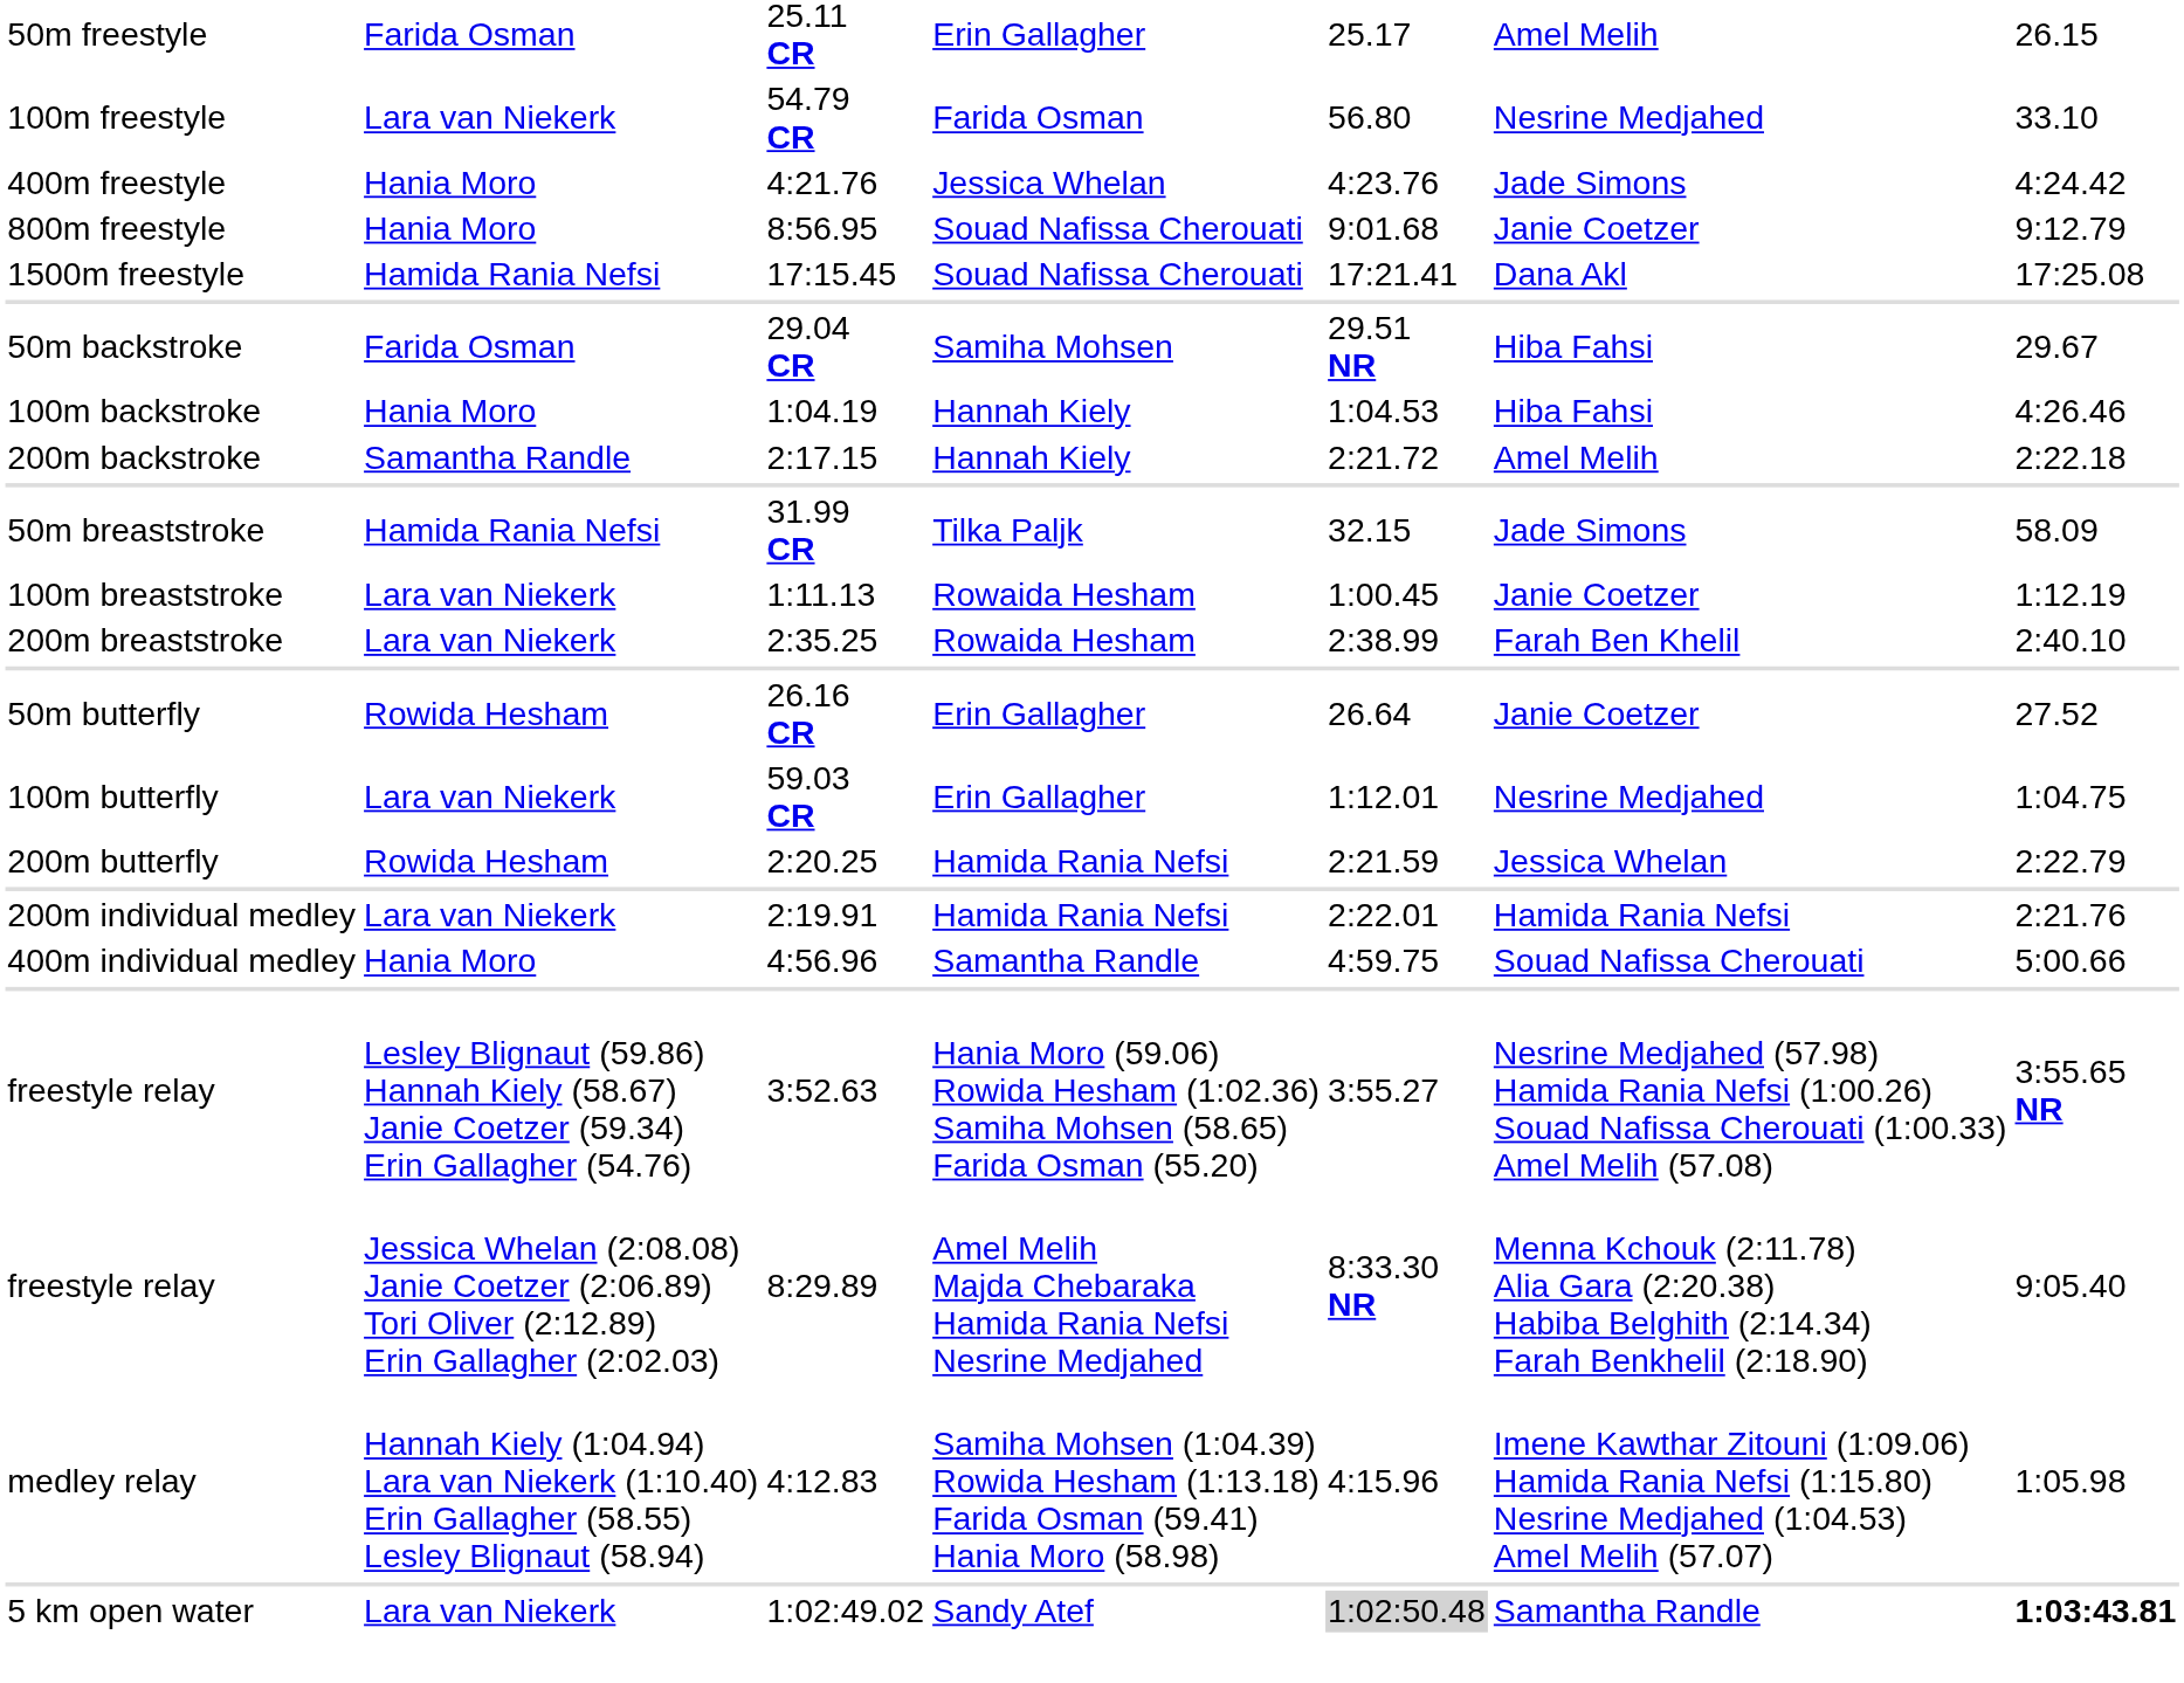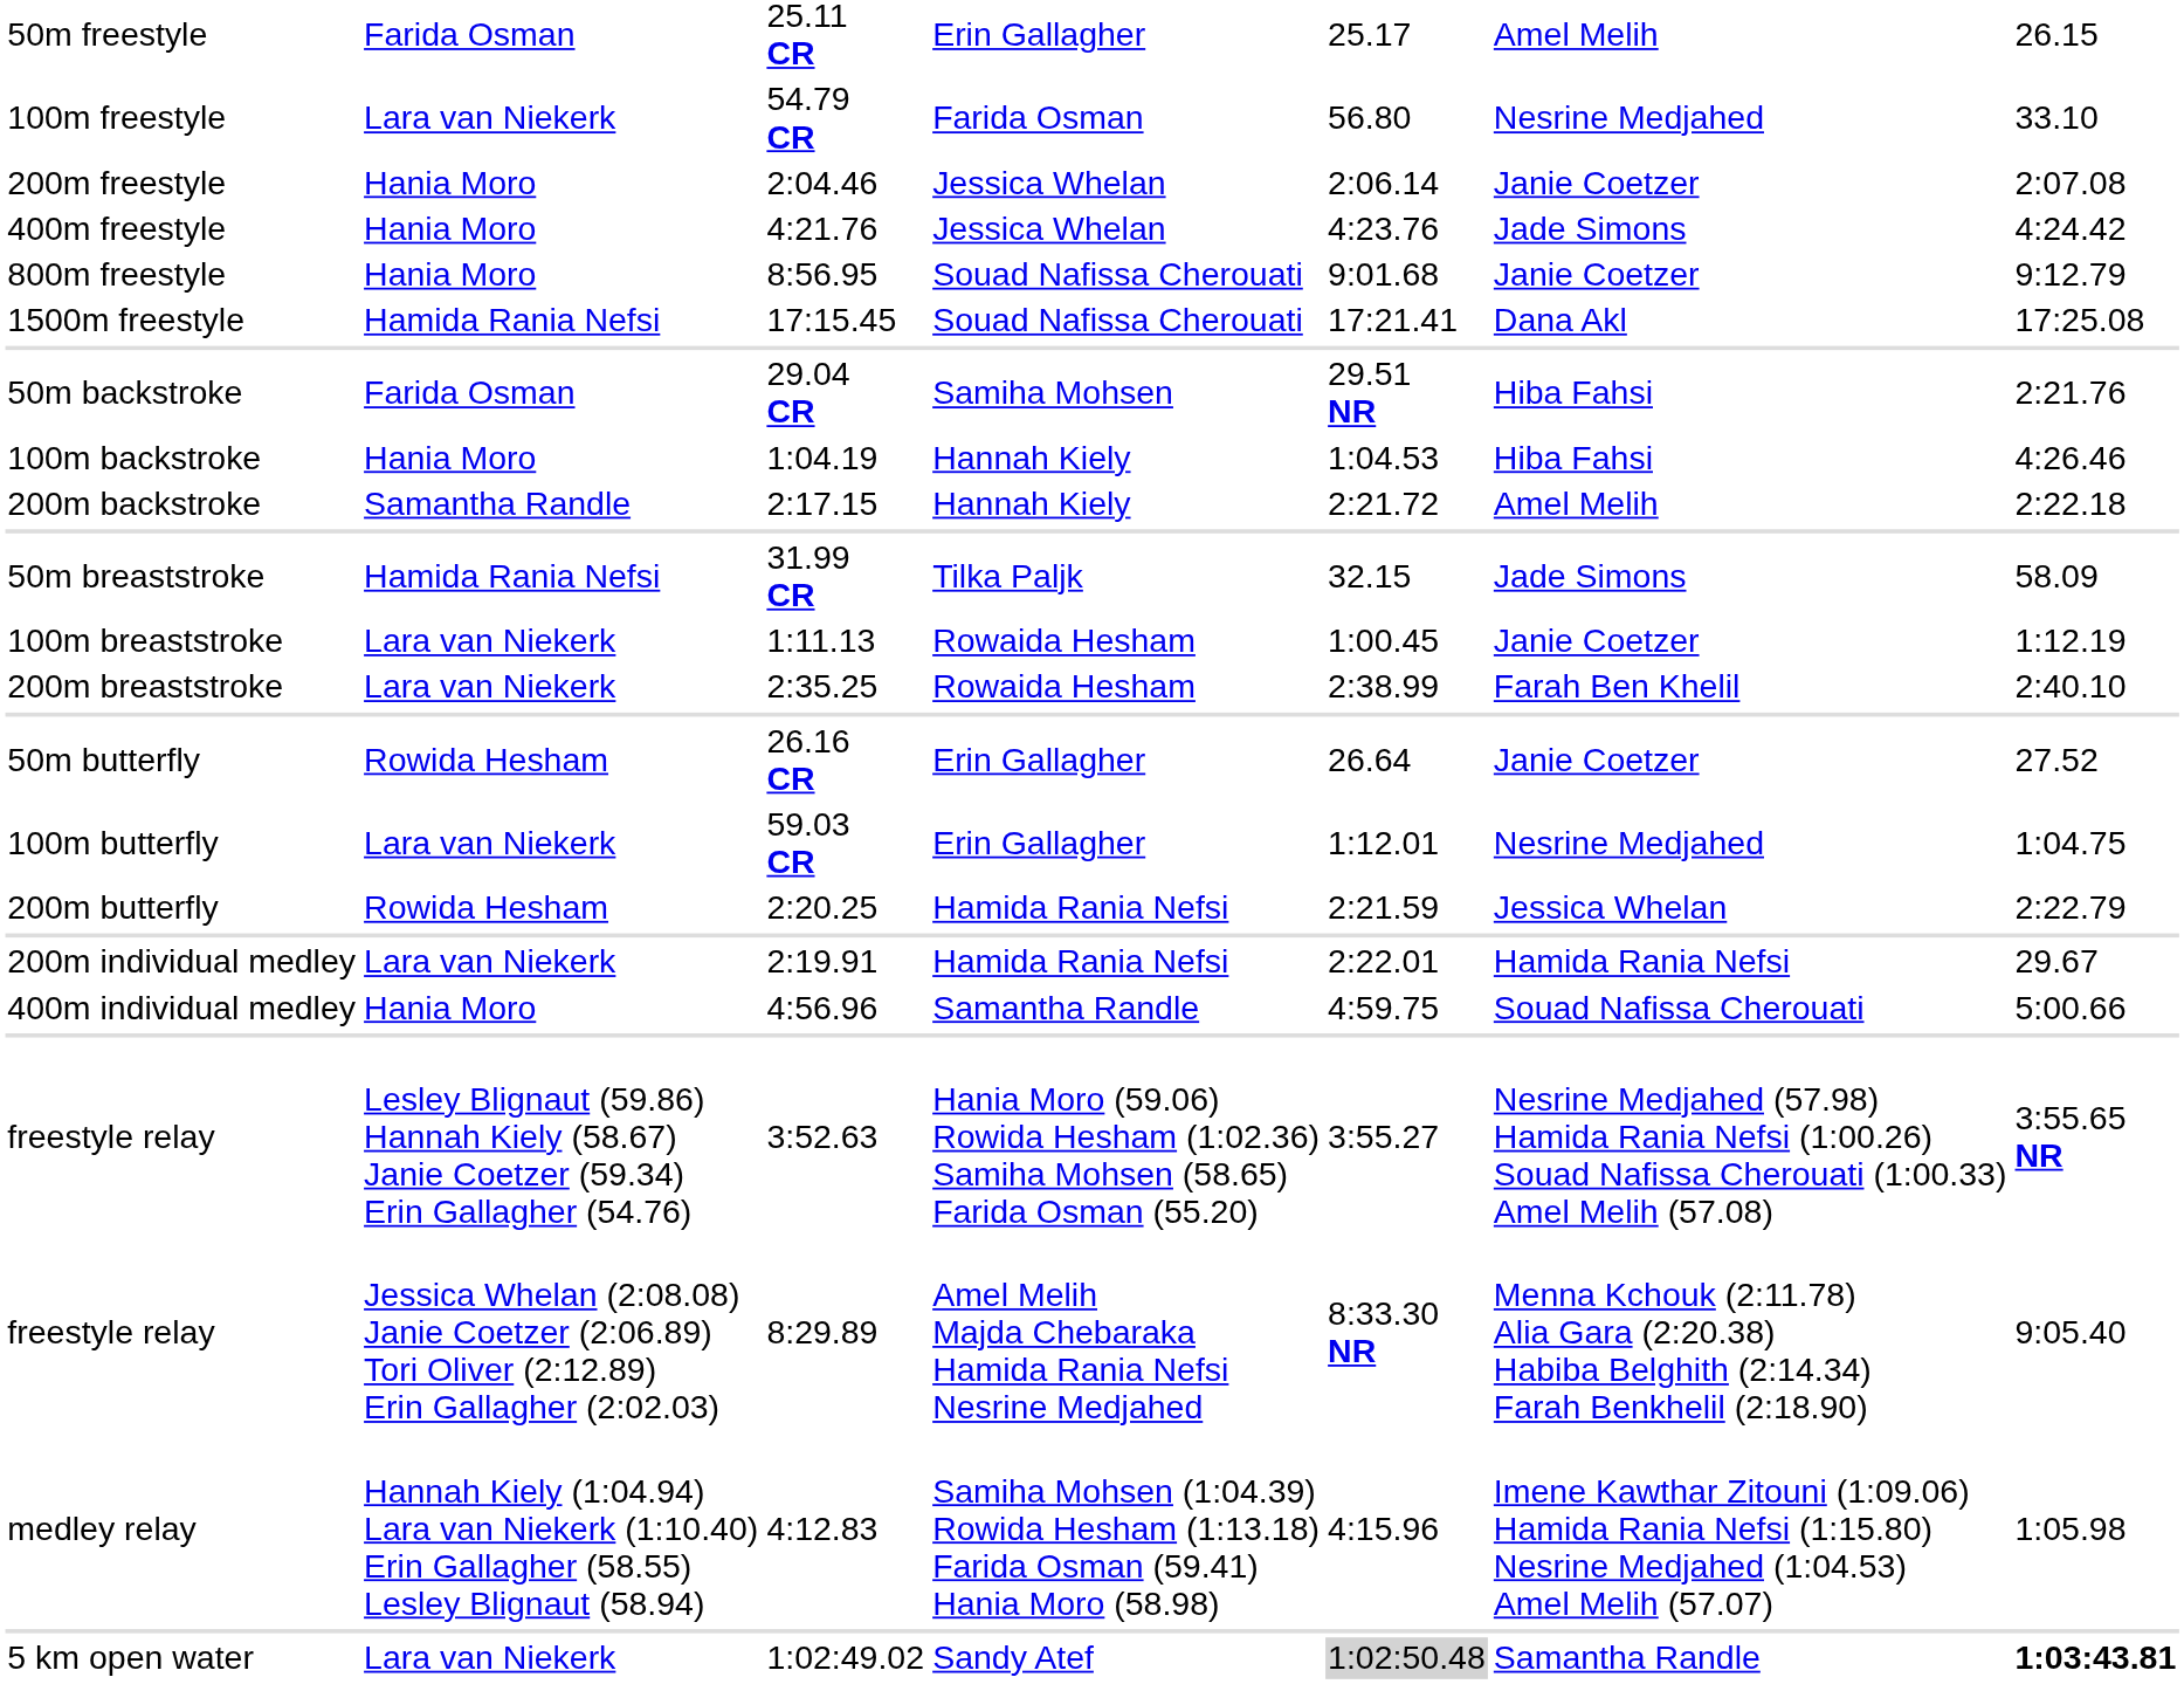 <table>
 <tr>
 <td>50m freestyle</td>
 <td><a href='#'>Farida Osman</a><br></td>
 <td>25.11<br><strong><a href='#'>CR</a></strong></td>
 <td><a href='#'>Erin Gallagher</a><br></td>
 <td>25.17</td>
 <td><a href='#'>Amel Melih</a><br></td>
 <td>26.15</td>
 </tr>
 <tr>
 <td>100m freestyle</td>
 <td><a href='#'>Lara van Niekerk</a><br></td>
 <td>54.79<br><strong><a href='#'>CR</a></strong></td>
 <td><a href='#'>Farida Osman</a><br></td>
 <td>56.80</td>
 <td><a href='#'>Nesrine Medjahed</a><br></td>
 <td>33.10</td>
+</tr>
+<tr>
+<td>200m freestyle</td>
+<td><a href='#'>Hania Moro</a><br></td>
+<td>2:04.46</td>
+<td><a href='#'>Jessica Whelan</a><br></td>
+<td>2:06.14</td>
+<td><a href='#'>Janie Coetzer</a><br></td>
+<td>2:07.08</td>
 </tr>
 <tr>
 <td>400m freestyle</td>
 <td><a href='#'>Hania Moro</a><br></td>
 <td>4:21.76</td>
 <td><a href='#'>Jessica Whelan</a><br></td>
 <td>4:23.76</td>
 <td><a href='#'>Jade Simons</a><br></td>
 <td>4:24.42</td>
 </tr>
 <tr>
 <td>800m freestyle</td>
 <td><a href='#'>Hania Moro</a><br></td>
 <td>8:56.95</td>
 <td><a href='#'>Souad Nafissa Cherouati</a><br></td>
 <td>9:01.68</td>
 <td><a href='#'>Janie Coetzer</a><br></td>
 <td>9:12.79</td>
 </tr>
 <tr>
 <td>1500m freestyle</td>
 <td><a href='#'>Hamida Rania Nefsi</a><br></td>
 <td>17:15.45</td>
 <td><a href='#'>Souad Nafissa Cherouati</a><br></td>
 <td>17:21.41</td>
 <td><a href='#'>Dana Akl</a><br></td>
 <td>17:25.08</td>
 </tr>
 <tr bgcolor=#DDDDDD>
 <td colspan=7></td>
 </tr>
 <tr>
 <td>50m backstroke</td>
 <td><a href='#'>Farida Osman</a><br></td>
 <td>29.04<br><strong><a href='#'>CR</a></strong></td>
 <td><a href='#'>Samiha Mohsen</a><br></td>
 <td>29.51<br><strong><a href='#'>NR</a></strong></td>
 <td><a href='#'>Hiba Fahsi</a><br></td>
-<td>29.67</td>
+<td>2:21.76</td>
 </tr>
 <tr>
 <td>100m backstroke</td>
 <td><a href='#'>Hania Moro</a><br></td>
 <td>1:04.19</td>
 <td><a href='#'>Hannah Kiely</a><br></td>
 <td>1:04.53</td>
 <td><a href='#'>Hiba Fahsi</a><br></td>
 <td>4:26.46</td>
 </tr>
 <tr>
 <td>200m backstroke</td>
 <td><a href='#'>Samantha Randle</a><br></td>
 <td>2:17.15</td>
 <td><a href='#'>Hannah Kiely</a><br></td>
 <td>2:21.72</td>
 <td><a href='#'>Amel Melih</a><br></td>
 <td>2:22.18</td>
 </tr>
 <tr bgcolor=#DDDDDD>
 <td colspan=7></td>
 </tr>
 <tr>
 <td>50m breaststroke</td>
 <td><a href='#'>Hamida Rania Nefsi</a><br></td>
 <td>31.99<br><strong><a href='#'>CR</a></strong></td>
 <td><a href='#'>Tilka Paljk</a><br></td>
 <td>32.15</td>
 <td><a href='#'>Jade Simons</a><br></td>
 <td>58.09</td>
 </tr>
 <tr>
 <td>100m breaststroke</td>
 <td><a href='#'>Lara van Niekerk</a><br></td>
 <td>1:11.13</td>
 <td><a href='#'>Rowaida Hesham</a><br></td>
 <td>1:00.45</td>
 <td><a href='#'>Janie Coetzer</a><br></td>
 <td>1:12.19</td>
 </tr>
 <tr>
 <td>200m breaststroke</td>
 <td><a href='#'>Lara van Niekerk</a><br></td>
 <td>2:35.25</td>
 <td><a href='#'>Rowaida Hesham</a><br></td>
 <td>2:38.99</td>
 <td><a href='#'>Farah Ben Khelil</a><br></td>
 <td>2:40.10</td>
 </tr>
 <tr bgcolor=#DDDDDD>
 <td colspan=7></td>
 </tr>
 <tr>
 <td>50m butterfly</td>
 <td><a href='#'>Rowida Hesham</a><br></td>
 <td>26.16<br><strong><a href='#'>CR</a></strong></td>
 <td><a href='#'>Erin Gallagher</a><br></td>
 <td>26.64</td>
 <td><a href='#'>Janie Coetzer</a><br></td>
 <td>27.52</td>
 </tr>
 <tr>
 <td>100m butterfly</td>
 <td><a href='#'>Lara van Niekerk</a><br></td>
 <td>59.03<br><strong><a href='#'>CR</a></strong></td>
 <td><a href='#'>Erin Gallagher</a><br></td>
 <td>1:12.01</td>
 <td><a href='#'>Nesrine Medjahed</a><br></td>
 <td>1:04.75</td>
 </tr>
 <tr>
 <td>200m butterfly</td>
 <td><a href='#'>Rowida Hesham</a><br></td>
 <td>2:20.25</td>
 <td><a href='#'>Hamida Rania Nefsi</a><br></td>
 <td>2:21.59</td>
 <td><a href='#'>Jessica Whelan</a><br></td>
 <td>2:22.79</td>
 </tr>
 <tr bgcolor=#DDDDDD>
 <td colspan=7></td>
 </tr>
 <tr>
 <td>200m individual medley</td>
 <td><a href='#'>Lara van Niekerk</a><br></td>
 <td>2:19.91</td>
 <td><a href='#'>Hamida Rania Nefsi</a><br></td>
 <td>2:22.01</td>
 <td><a href='#'>Hamida Rania Nefsi</a><br></td>
-<td>2:21.76</td>
+<td>29.67</td>
 </tr>
 <tr>
 <td>400m individual medley</td>
 <td><a href='#'>Hania Moro</a><br></td>
 <td>4:56.96</td>
 <td><a href='#'>Samantha Randle</a><br></td>
 <td>4:59.75</td>
 <td><a href='#'>Souad Nafissa Cherouati</a><br></td>
 <td>5:00.66</td>
 </tr>
 <tr bgcolor=#DDDDDD>
 <td colspan=7></td>
 </tr>
 <tr>
 <td> freestyle relay</td>
 <td><br><a href='#'>Lesley Blignaut</a> (59.86)<br><a href='#'>Hannah Kiely</a> (58.67)<br><a href='#'>Janie Coetzer</a> (59.34)<br><a href='#'>Erin Gallagher</a> (54.76)</td>
 <td>3:52.63</td>
 <td><br><a href='#'>Hania Moro</a> (59.06)<br><a href='#'>Rowida Hesham</a> (1:02.36)<br><a href='#'>Samiha Mohsen</a> (58.65)<br><a href='#'>Farida Osman</a> (55.20)</td>
 <td>3:55.27</td>
 <td><br><a href='#'>Nesrine Medjahed</a> (57.98)<br><a href='#'>Hamida Rania Nefsi</a> (1:00.26)<br><a href='#'>Souad Nafissa Cherouati</a> (1:00.33)<br><a href='#'>Amel Melih</a> (57.08)</td>
 <td>3:55.65<br><strong><a href='#'>NR</a></strong></td>
 </tr>
 <tr>
 <td> freestyle relay</td>
 <td><br><a href='#'>Jessica Whelan</a> (2:08.08)<br><a href='#'>Janie Coetzer</a> (2:06.89)<br><a href='#'>Tori Oliver</a> (2:12.89)<br><a href='#'>Erin Gallagher</a> (2:02.03)</td>
 <td>8:29.89</td>
 <td><br><a href='#'>Amel Melih</a><br><a href='#'>Majda Chebaraka</a><br><a href='#'>Hamida Rania Nefsi</a><br><a href='#'>Nesrine Medjahed</a></td>
 <td>8:33.30<br><strong><a href='#'>NR</a></strong></td>
 <td><br><a href='#'>Menna Kchouk</a> (2:11.78)<br><a href='#'>Alia Gara</a> (2:20.38)<br><a href='#'>Habiba Belghith</a> (2:14.34)<br><a href='#'>Farah Benkhelil</a> (2:18.90)</td>
 <td>9:05.40</td>
 </tr>
 <tr>
 <td> medley relay</td>
 <td><br><a href='#'>Hannah Kiely</a> (1:04.94)<br><a href='#'>Lara van Niekerk</a> (1:10.40)<br><a href='#'>Erin Gallagher</a> (58.55)<br><a href='#'>Lesley Blignaut</a> (58.94)</td>
 <td>4:12.83</td>
 <td><br><a href='#'>Samiha Mohsen</a> (1:04.39)<br><a href='#'>Rowida Hesham</a> (1:13.18)<br><a href='#'>Farida Osman</a> (59.41)<br><a href='#'>Hania Moro</a> (58.98)</td>
 <td>4:15.96</td>
 <td><br><a href='#'>Imene Kawthar Zitouni</a> (1:09.06)<br><a href='#'>Hamida Rania Nefsi</a> (1:15.80)<br><a href='#'>Nesrine Medjahed</a> (1:04.53)<br><a href='#'>Amel Melih</a> (57.07)</td>
 <td>1:05.98</td>
 </tr>
 <tr bgcolor=#DDDDDD>
 <td colspan=7></td>
 </tr>
 <tr>
 <td>5 km open water</td>
 <td><a href='#'>Lara van Niekerk</a><br></td>
 <td>1:02:49.02</td>
 <td><a href='#'>Sandy Atef</a><br></td>
 <td style="background: lightgrey;">1:02:50.48</td>
 <td><a href='#'>Samantha Randle</a><br></td>
 <td><strong>1:03:43.81</strong></td>
 </tr>
 </table>
